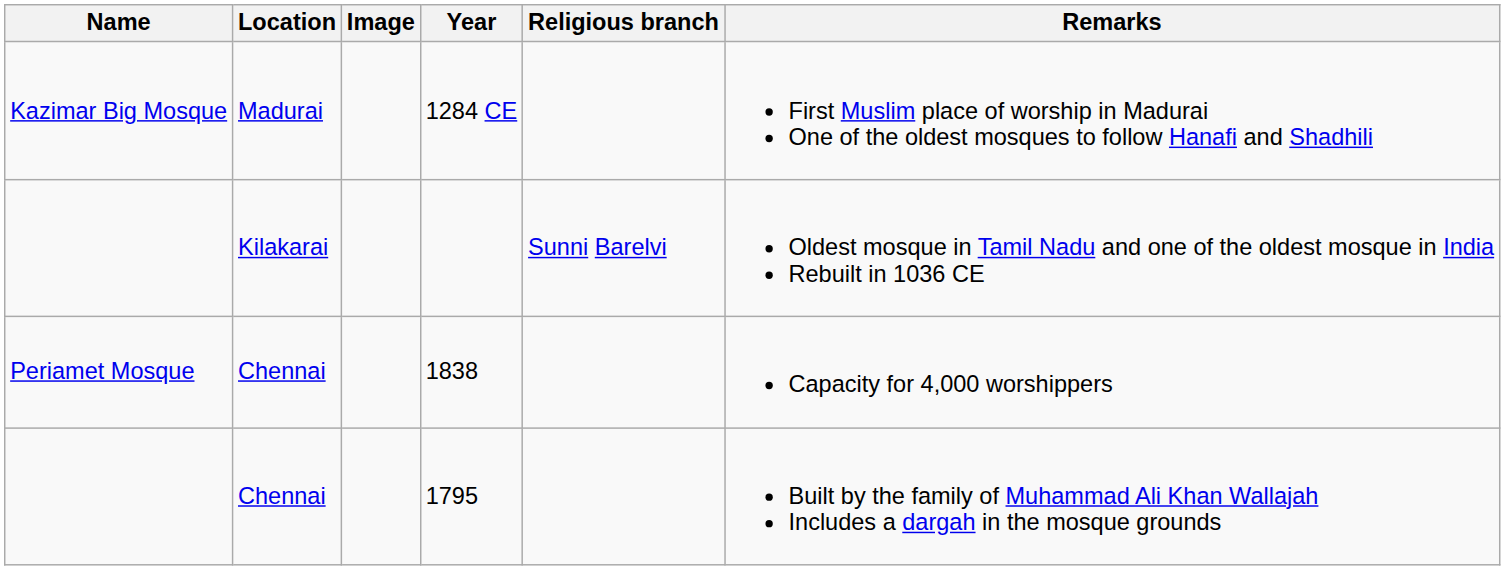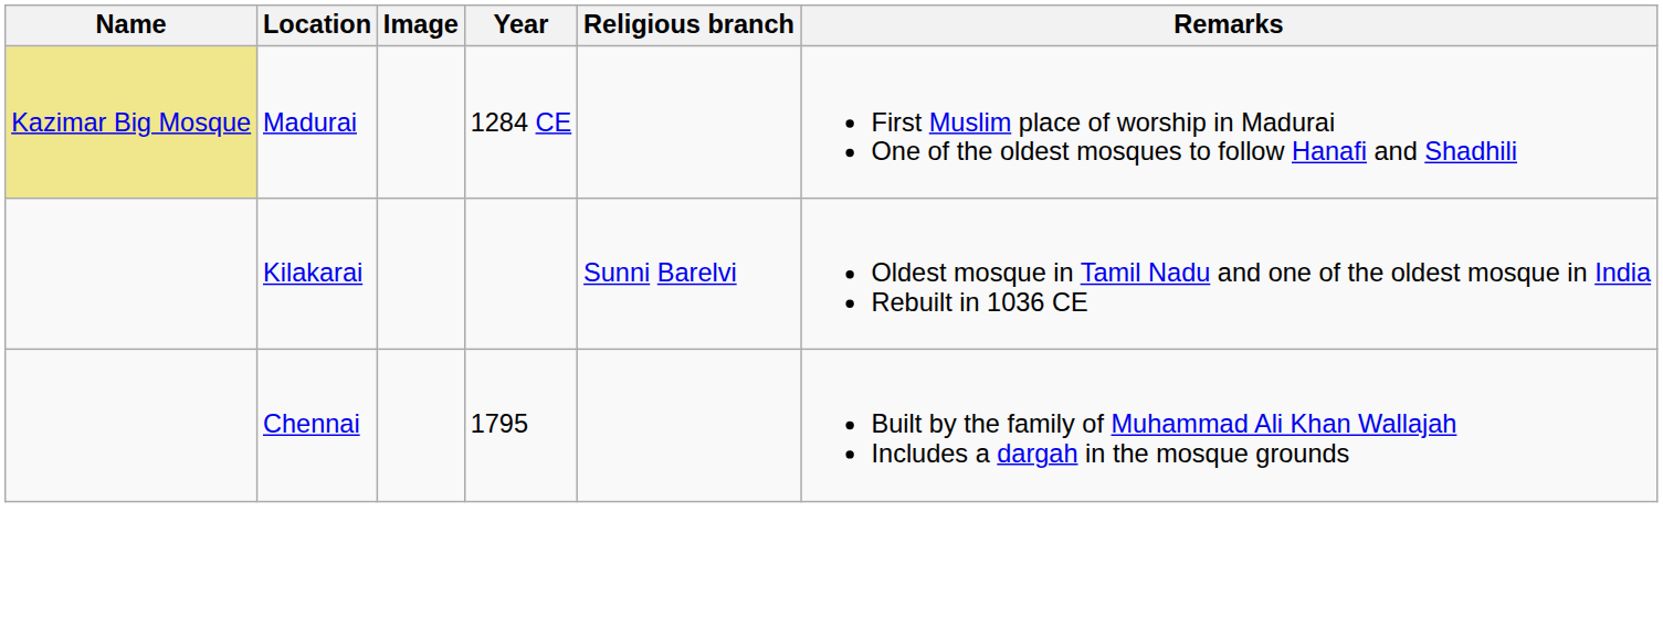 <table class="wikitable sortable">
 <tr>
 <th>Name</th>
 <th>Location</th>
 <th>Image</th>
 <th>Year</th>
 <th>Religious branch</th>
 <th>Remarks</th>
 </tr>
 <tr>
-<td><a href='#'>Kazimar Big Mosque</a></td>
+<td style="background: khaki;"><a href='#'>Kazimar Big Mosque</a></td>
 <td><a href='#'>Madurai</a></td>
 <td></td>
 <td>1284 <a href='#'>CE</a></td>
 <td></td>
 <td><br><ul><li>First <a href='#'>Muslim</a> place of worship in Madurai</li><li>One of the oldest mosques to follow <a href='#'>Hanafi</a> and <a href='#'>Shadhili</a></li></ul></td>
 </tr>
 <tr>
 <td></td>
 <td><a href='#'>Kilakarai</a></td>
 <td></td>
 <td></td>
 <td><a href='#'>Sunni</a> <a href='#'>Barelvi</a></td>
 <td><br><ul><li>Oldest mosque in <a href='#'>Tamil Nadu</a> and one of the oldest mosque in <a href='#'>India</a></li><li>Rebuilt in 1036 CE</li></ul></td>
 </tr>
 <tr>
-<td><a href='#'>Periamet Mosque</a></td>
-<td><a href='#'>Chennai</a></td>
-<td></td>
-<td>1838</td>
-<td></td>
-<td><br><ul><li>Capacity for 4,000 worshippers</li></ul></td>
-</tr>
-<tr>
 <td></td>
 <td><a href='#'>Chennai</a></td>
 <td></td>
 <td>1795</td>
 <td></td>
 <td><br><ul><li>Built by the family of <a href='#'>Muhammad Ali Khan Wallajah</a></li><li>Includes a <a href='#'>dargah</a> in the mosque grounds</li></ul></td>
 </tr>
 </table>
